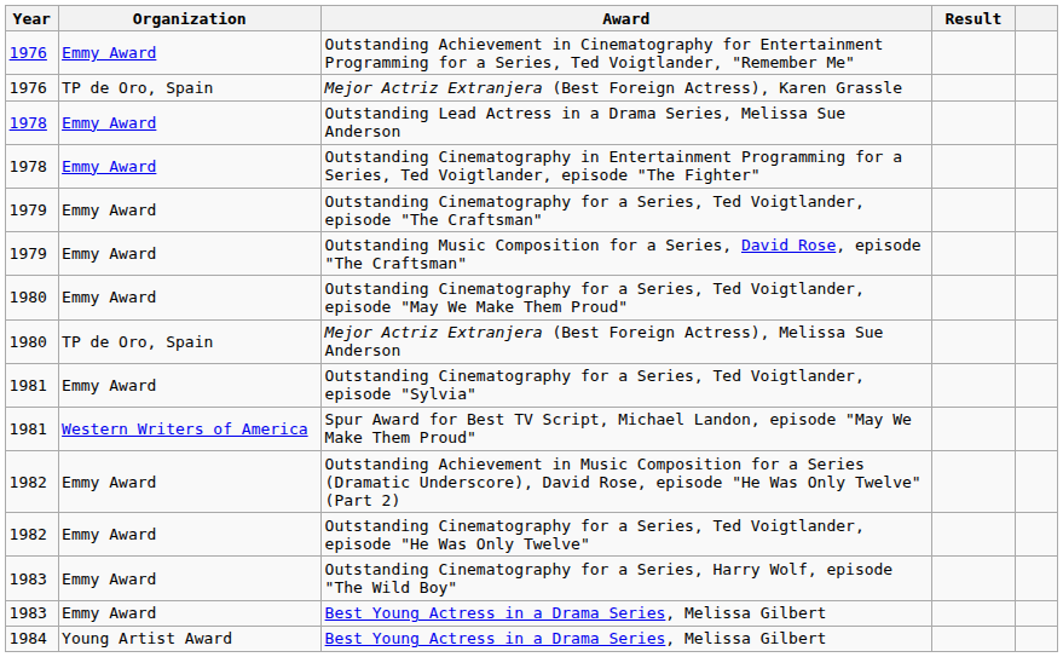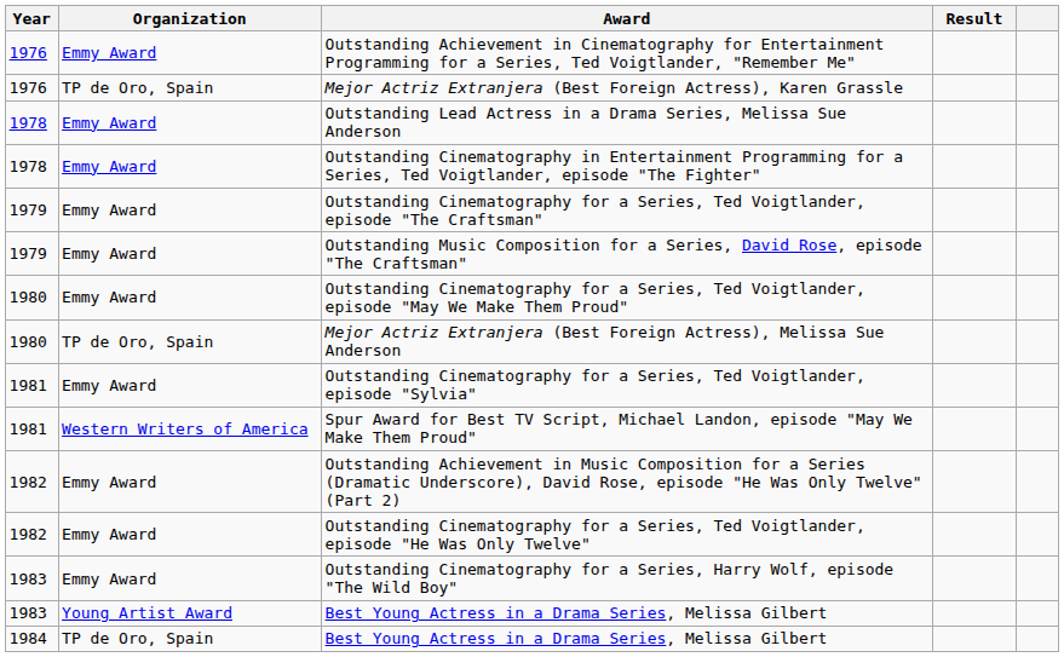 <table class="wikitable sortable plainrowheaders">
 <tr>
 <th scope="col" style="width:5%;">Year</th>
 <th scope="col" style="width:25%;">Organization</th>
 <th scope="col" style="width:58%;">Award</th>
 <th scope="col" style="width:8%;">Result</th>
 <th scope="col" style="width:4%;" class="unsortable"></th>
 </tr>
 <tr>
 <td><a href='#'>1976</a></td>
 <td><a href='#'>Emmy Award</a></td>
 <td>Outstanding Achievement in Cinematography for Entertainment Programming for a Series, Ted Voigtlander, "Remember Me"</td>
 <td></td>
 <td></td>
 </tr>
 <tr>
 <td>1976</td>
 <td>TP de Oro, Spain</td>
 <td><em>Mejor Actriz Extranjera</em> (Best Foreign Actress), Karen Grassle</td>
 <td></td>
 <td></td>
 </tr>
 <tr>
 <td><a href='#'>1978</a></td>
 <td><a href='#'>Emmy Award</a></td>
 <td>Outstanding Lead Actress in a Drama Series, Melissa Sue Anderson</td>
 <td></td>
 <td></td>
 </tr>
 <tr>
 <td>1978</td>
 <td><a href='#'>Emmy Award</a></td>
 <td>Outstanding Cinematography in Entertainment Programming for a Series, Ted Voigtlander, episode "The Fighter"</td>
 <td></td>
 <td></td>
 </tr>
 <tr>
 <td>1979</td>
 <td>Emmy Award</td>
 <td>Outstanding Cinematography for a Series, Ted Voigtlander, episode "The Craftsman"</td>
 <td></td>
 <td></td>
 </tr>
 <tr>
 <td>1979</td>
 <td>Emmy Award</td>
 <td>Outstanding Music Composition for a Series, <a href='#'>David Rose</a>, episode "The Craftsman"</td>
 <td></td>
 <td></td>
 </tr>
 <tr>
 <td>1980</td>
 <td>Emmy Award</td>
 <td>Outstanding Cinematography for a Series, Ted Voigtlander, episode "May We Make Them Proud"</td>
 <td></td>
 <td></td>
 </tr>
 <tr>
 <td>1980</td>
 <td>TP de Oro, Spain</td>
 <td><em>Mejor Actriz Extranjera</em> (Best Foreign Actress), Melissa Sue Anderson</td>
 <td></td>
 <td></td>
 </tr>
 <tr>
 <td>1981</td>
 <td>Emmy Award</td>
 <td>Outstanding Cinematography for a Series, Ted Voigtlander, episode "Sylvia"</td>
 <td></td>
 <td></td>
 </tr>
 <tr>
 <td>1981</td>
 <td><a href='#'>Western Writers of America</a></td>
 <td>Spur Award for Best TV Script, Michael Landon, episode "May We Make Them Proud"</td>
 <td></td>
 <td></td>
 </tr>
 <tr>
 <td>1982</td>
 <td>Emmy Award</td>
 <td>Outstanding Achievement in Music Composition for a Series (Dramatic Underscore), David Rose, episode "He Was Only Twelve" (Part 2)</td>
 <td></td>
 <td></td>
 </tr>
 <tr>
 <td>1982</td>
 <td>Emmy Award</td>
 <td>Outstanding Cinematography for a Series, Ted Voigtlander, episode "He Was Only Twelve"</td>
 <td></td>
 <td></td>
 </tr>
 <tr>
 <td>1983</td>
 <td>Emmy Award</td>
 <td>Outstanding Cinematography for a Series, Harry Wolf, episode "The Wild Boy"</td>
 <td></td>
 <td></td>
 </tr>
 <tr>
 <td>1983</td>
-<td>Emmy Award</td>
+<td><a href='#'>Young Artist Award</a></td>
 <td><a href='#'>Best Young Actress in a Drama Series</a>, Melissa Gilbert</td>
 <td></td>
 <td></td>
 </tr>
 <tr>
 <td>1984</td>
-<td>Young Artist Award</td>
+<td>TP de Oro, Spain</td>
 <td><a href='#'>Best Young Actress in a Drama Series</a>, Melissa Gilbert</td>
 <td></td>
 <td></td>
 </tr>
 </table>
